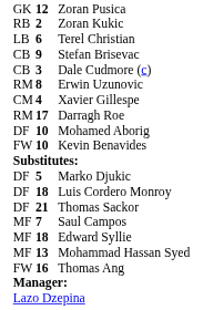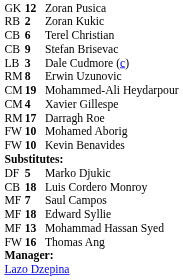 <table cellspacing="0" cellpadding="0" style="font-size:90%; margin:auto;">
 <tr>
 <th width=25></th>
 <th width=25></th>
 </tr>
 <tr>
 <td>GK</td>
 <td><strong>12</strong></td>
 <td> Zoran Pusica</td>
 <td></td>
 <td></td>
 </tr>
 <tr>
 <td>RB</td>
 <td><strong>2</strong></td>
 <td> Zoran Kukic</td>
 <td></td>
 <td></td>
 </tr>
 <tr>
-<td>LB</td>
+<td>CB</td>
 <td><strong>6</strong></td>
 <td> Terel Christian</td>
 <td></td>
 <td></td>
 </tr>
 <tr>
 <td>CB</td>
 <td><strong>9</strong></td>
 <td> Stefan Brisevac</td>
 </tr>
 <tr>
-<td>CB</td>
+<td>LB</td>
 <td><strong>3</strong></td>
 <td> Dale Cudmore (<a href='#'>c</a>)</td>
 <td></td>
 <td></td>
 </tr>
 <tr>
 <td>RM</td>
 <td><strong>8</strong></td>
 <td> Erwin Uzunovic</td>
+<td></td>
+<td></td>
+</tr>
+<tr>
+<td>CM</td>
+<td><strong>19</strong></td>
+<td> Mohammed-Ali Heydarpour</td>
 <td></td>
 <td></td>
 </tr>
 <tr>
 <td>CM</td>
 <td><strong>4</strong></td>
 <td> Xavier Gillespe</td>
 <td></td>
 <td></td>
 </tr>
 <tr>
 <td>RM</td>
 <td><strong>17</strong></td>
 <td> Darragh Roe</td>
 <td></td>
 <td></td>
 </tr>
 <tr>
-<td>DF</td>
+<td>FW</td>
 <td><strong>10</strong></td>
 <td> Mohamed Aborig</td>
 <td></td>
 <td></td>
 </tr>
 <tr>
 <td>FW</td>
 <td><strong>10</strong></td>
 <td> Kevin Benavides</td>
 <td></td>
 <td></td>
 </tr>
 <tr>
 <td colspan=3><strong>Substitutes:</strong></td>
 </tr>
 <tr>
 <td>DF</td>
 <td><strong>5</strong></td>
 <td> Marko Djukic</td>
 <td></td>
 <td></td>
 </tr>
 <tr>
-<td>DF</td>
+<td>CB</td>
 <td><strong>18</strong></td>
 <td> Luis Cordero Monroy</td>
-<td></td>
-<td></td>
-</tr>
-<tr>
-<td>DF</td>
-<td><strong>21</strong></td>
-<td> Thomas Sackor</td>
 <td></td>
 <td></td>
 </tr>
 <tr>
 <td>MF</td>
 <td><strong>7</strong></td>
 <td> Saul Campos</td>
 <td></td>
 <td></td>
 </tr>
 <tr>
 <td>MF</td>
 <td><strong>18</strong></td>
 <td> Edward Syllie</td>
 <td></td>
 <td></td>
 </tr>
 <tr>
 <td>MF</td>
 <td><strong>13</strong></td>
 <td> Mohammad Hassan Syed</td>
 <td></td>
 <td></td>
 </tr>
 <tr>
 <td>FW</td>
 <td><strong>16</strong></td>
 <td> Thomas Ang</td>
 <td></td>
 <td></td>
 </tr>
 <tr>
 <td colspan=3><strong>Manager:</strong></td>
 </tr>
 <tr>
 <td colspan=4> <a href='#'>Lazo Dzepina</a></td>
 </tr>
 </table>
